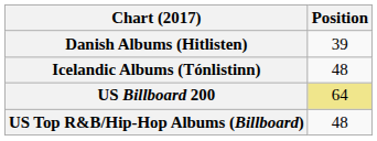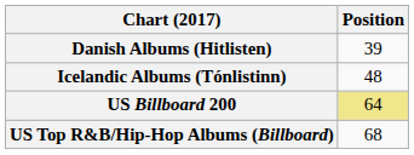 <table class="wikitable sortable plainrowheaders" style="text-align:center">
 <tr>
 <th scope="col">Chart (2017)</th>
 <th scope="col">Position</th>
 </tr>
 <tr>
 <th scope="row">Danish Albums (Hitlisten)</th>
 <td>39</td>
 </tr>
 <tr>
 <th scope="row">Icelandic Albums (Tónlistinn)</th>
 <td>48</td>
 </tr>
 <tr>
 <th scope="row">US <em>Billboard</em> 200</th>
 <td style="background: khaki;">64</td>
 </tr>
 <tr>
 <th scope="row">US Top R&B/Hip-Hop Albums (<em>Billboard</em>)</th>
-<td>48</td>
+<td>68</td>
 </tr>
 </table>
